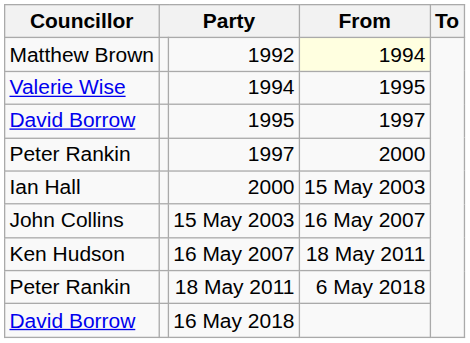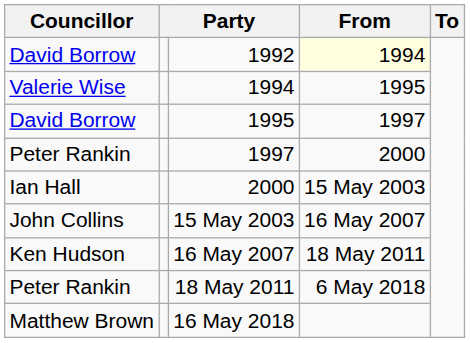 <table class=wikitable>
 <tr>
 <th>Councillor</th>
 <th colspan=2>Party</th>
 <th>From</th>
 <th>To</th>
 </tr>
 <tr>
-<td>Matthew Brown</td>
+<td><a href='#'>David Borrow</a></td>
 <td></td>
 <td align=right>1992</td>
 <td align=right style="background: lightyellow;">1994</td>
 </tr>
 <tr>
 <td><a href='#'>Valerie Wise</a></td>
 <td></td>
 <td align=right>1994</td>
 <td align=right>1995</td>
 </tr>
 <tr>
 <td><a href='#'>David Borrow</a></td>
 <td></td>
 <td align=right>1995</td>
 <td align=right>1997</td>
 </tr>
 <tr>
 <td>Peter Rankin</td>
 <td></td>
 <td align=right>1997</td>
 <td align=right>2000</td>
 </tr>
 <tr>
 <td>Ian Hall</td>
 <td></td>
 <td align=right>2000</td>
 <td align=right>15 May 2003</td>
 </tr>
 <tr>
 <td>John Collins</td>
 <td></td>
 <td align=right>15 May 2003</td>
 <td align=right>16 May 2007</td>
 </tr>
 <tr>
 <td>Ken Hudson</td>
 <td></td>
 <td align=right>16 May 2007</td>
 <td align=right>18 May 2011</td>
 </tr>
 <tr>
 <td>Peter Rankin</td>
 <td></td>
 <td align=right>18 May 2011</td>
 <td align=right>6 May 2018</td>
 </tr>
 <tr>
-<td><a href='#'>David Borrow</a></td>
+<td>Matthew Brown</td>
 <td></td>
 <td align=right>16 May 2018</td>
 <td align=right></td>
 </tr>
 </table>
